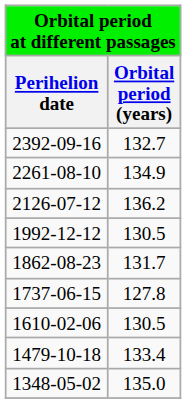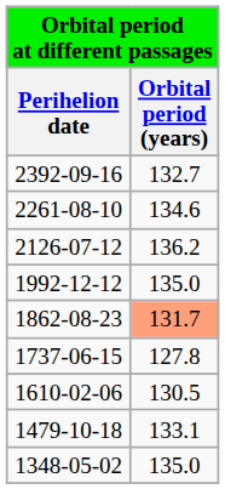 <table class=wikitable style="text-align:center; font-size:11px; float:right; margin:2px">
 <tr bgcolor= style="font-size: smaller;">
 <td colspan="8" style="text-align:center;"><strong>Orbital period<br>at different passages</strong></td>
 </tr>
 <tr>
 <th><a href='#'>Perihelion</a><br>date</th>
 <th><a href='#'>Orbital<br>period</a><br>(years)</th>
 </tr>
 <tr>
 <td>2392-09-16</td>
 <td>132.7</td>
 </tr>
 <tr>
 <td>2261-08-10</td>
-<td>134.9</td>
+<td>134.6</td>
 </tr>
 <tr>
 <td>2126-07-12</td>
 <td>136.2</td>
 </tr>
 <tr>
 <td>1992-12-12</td>
-<td>130.5</td>
+<td>135.0</td>
 </tr>
 <tr>
 <td>1862-08-23</td>
-<td>131.7</td>
+<td style="background: lightsalmon;">131.7</td>
 </tr>
 <tr>
 <td>1737-06-15</td>
 <td>127.8</td>
 </tr>
 <tr>
 <td>1610-02-06</td>
 <td>130.5</td>
 </tr>
 <tr>
 <td>1479-10-18</td>
-<td>133.4</td>
+<td>133.1</td>
 </tr>
 <tr>
 <td>1348-05-02</td>
 <td>135.0</td>
 </tr>
 </table>
